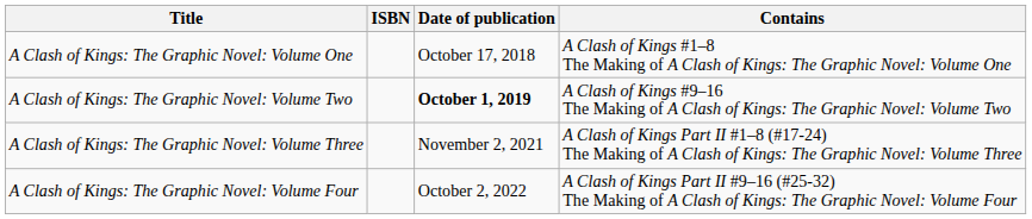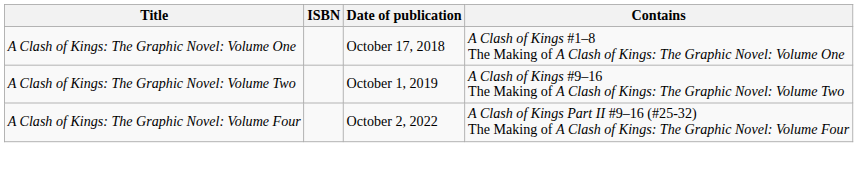 <table class="wikitable">
 <tr>
 <th>Title</th>
 <th>ISBN</th>
 <th>Date of publication</th>
 <th>Contains</th>
 </tr>
 <tr>
 <td><em>A Clash of Kings: The Graphic Novel: Volume One</em></td>
 <td></td>
 <td>October 17, 2018</td>
 <td><em>A Clash of Kings</em> #1–8<br>The Making of <em>A Clash of Kings: The Graphic Novel: Volume One</em></td>
 </tr>
 <tr>
 <td><em>A Clash of Kings: The Graphic Novel: Volume Two</em></td>
 <td></td>
-<td><strong>October 1, 2019</strong></td>
+<td>October 1, 2019</td>
 <td><em>A Clash of Kings</em> #9–16<br>The Making of <em>A Clash of Kings: The Graphic Novel: Volume Two</em></td>
-</tr>
-<tr>
-<td><em>A Clash of Kings: The Graphic Novel: Volume Three</em></td>
-<td></td>
-<td>November 2, 2021</td>
-<td><em>A Clash of Kings Part II</em> #1–8 (#17-24)<br>The Making of <em>A Clash of Kings: The Graphic Novel: Volume Three</em></td>
 </tr>
 <tr>
 <td><em>A Clash of Kings: The Graphic Novel: Volume Four</em></td>
 <td></td>
 <td>October 2, 2022</td>
 <td><em>A Clash of Kings Part II</em> #9–16 (#25-32)<br>The Making of <em>A Clash of Kings: The Graphic Novel: Volume Four</em></td>
 </tr>
 </table>
